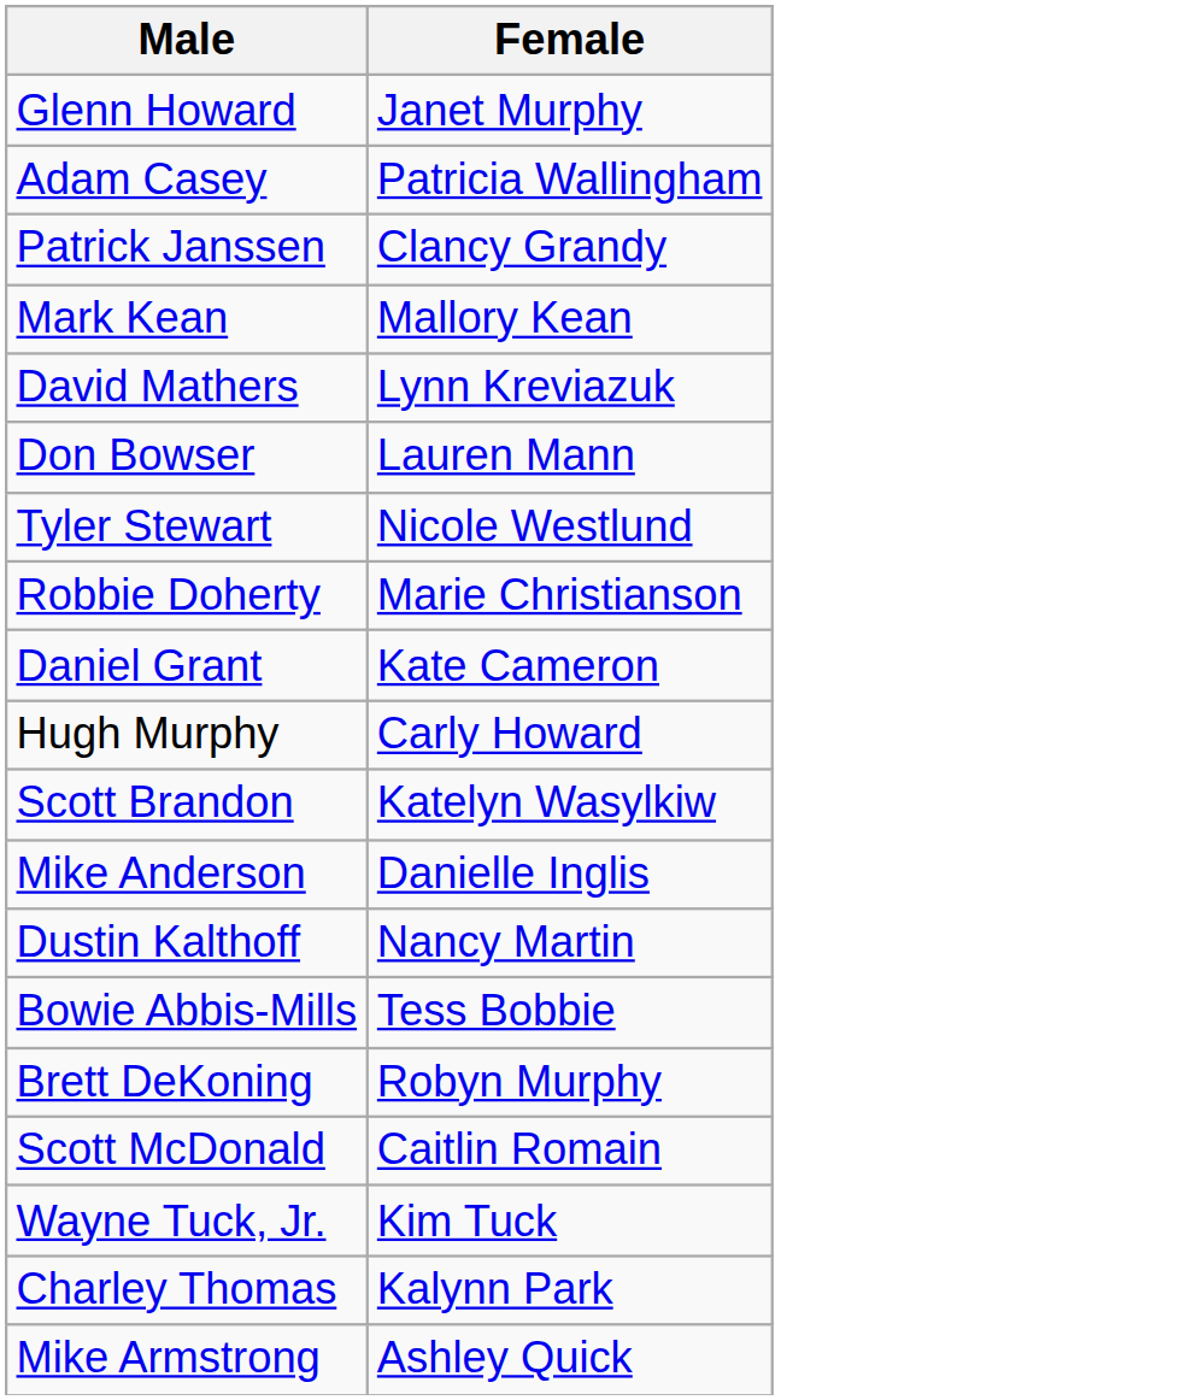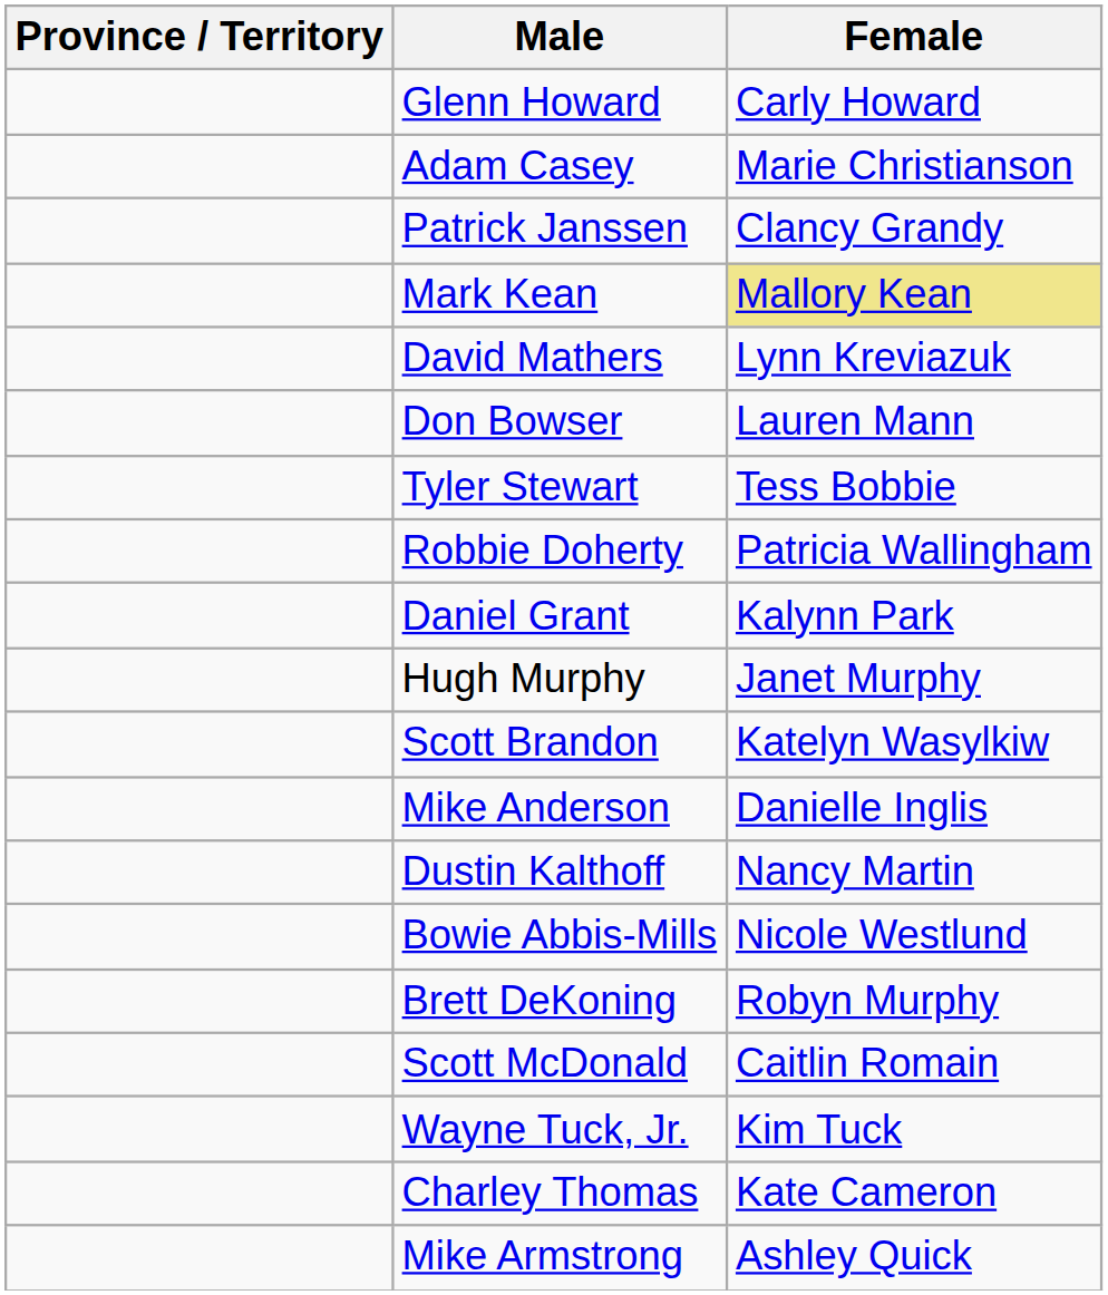 <table class="wikitable">
 <tr>
+<th>Province / Territory</th>
 <th>Male</th>
 <th>Female</th>
 </tr>
 <tr>
+<td></td>
 <td><a href='#'>Glenn Howard</a></td>
-<td><a href='#'>Janet Murphy</a></td>
+<td><a href='#'>Carly Howard</a></td>
 </tr>
 <tr>
+<td><br></td>
 <td><a href='#'>Adam Casey</a></td>
-<td><a href='#'>Patricia Wallingham</a></td>
+<td><a href='#'>Marie Christianson</a></td>
 </tr>
 <tr>
+<td></td>
 <td><a href='#'>Patrick Janssen</a></td>
 <td><a href='#'>Clancy Grandy</a></td>
 </tr>
 <tr>
+<td></td>
 <td><a href='#'>Mark Kean</a></td>
-<td><a href='#'>Mallory Kean</a></td>
+<td style="background: khaki;"><a href='#'>Mallory Kean</a></td>
 </tr>
 <tr>
+<td></td>
 <td><a href='#'>David Mathers</a></td>
 <td><a href='#'>Lynn Kreviazuk</a></td>
 </tr>
 <tr>
+<td><br></td>
 <td><a href='#'>Don Bowser</a></td>
 <td><a href='#'>Lauren Mann</a></td>
 </tr>
 <tr>
+<td></td>
 <td><a href='#'>Tyler Stewart</a></td>
-<td><a href='#'>Nicole Westlund</a></td>
+<td><a href='#'>Tess Bobbie</a></td>
 </tr>
 <tr>
+<td><br></td>
 <td><a href='#'>Robbie Doherty</a></td>
-<td><a href='#'>Marie Christianson</a></td>
+<td><a href='#'>Patricia Wallingham</a></td>
 </tr>
 <tr>
+<td></td>
 <td><a href='#'>Daniel Grant</a></td>
-<td><a href='#'>Kate Cameron</a></td>
+<td><a href='#'>Kalynn Park</a></td>
 </tr>
 <tr>
+<td></td>
 <td>Hugh Murphy</td>
-<td><a href='#'>Carly Howard</a></td>
+<td><a href='#'>Janet Murphy</a></td>
 </tr>
 <tr>
+<td></td>
 <td><a href='#'>Scott Brandon</a></td>
 <td><a href='#'>Katelyn Wasylkiw</a></td>
 </tr>
 <tr>
+<td></td>
 <td><a href='#'>Mike Anderson</a></td>
 <td><a href='#'>Danielle Inglis</a></td>
 </tr>
 <tr>
+<td></td>
 <td><a href='#'>Dustin Kalthoff</a></td>
 <td><a href='#'>Nancy Martin</a></td>
 </tr>
 <tr>
+<td></td>
 <td><a href='#'>Bowie Abbis-Mills</a></td>
-<td><a href='#'>Tess Bobbie</a></td>
+<td><a href='#'>Nicole Westlund</a></td>
 </tr>
 <tr>
+<td></td>
 <td><a href='#'>Brett DeKoning</a></td>
 <td><a href='#'>Robyn Murphy</a></td>
 </tr>
 <tr>
+<td></td>
 <td><a href='#'>Scott McDonald</a></td>
 <td><a href='#'>Caitlin Romain</a></td>
 </tr>
 <tr>
+<td></td>
 <td><a href='#'>Wayne Tuck, Jr.</a></td>
 <td><a href='#'>Kim Tuck</a></td>
 </tr>
 <tr>
+<td></td>
 <td><a href='#'>Charley Thomas</a></td>
-<td><a href='#'>Kalynn Park</a></td>
+<td><a href='#'>Kate Cameron</a></td>
 </tr>
 <tr>
+<td></td>
 <td><a href='#'>Mike Armstrong</a></td>
 <td><a href='#'>Ashley Quick</a></td>
 </tr>
 </table>
